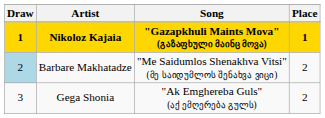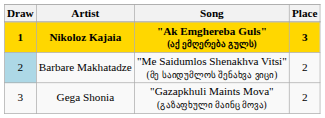 <table class="sortable wikitable" style="text-align:center;">
 <tr>
 </tr>
 <tr>
 <th>Draw</th>
 <th>Artist</th>
 <th>Song</th>
 <th>Place</th>
 </tr>
 <tr>
 </tr>
 <tr style="font-weight:bold; background:gold;">
 <td>1</td>
 <td>Nikoloz Kajaia</td>
-<td>"Gazapkhuli Maints Mova"<br><small>(გაზაფხული მაინც მოვა)</small></td>
-<td>1</td>
+<td>"Ak Emghereba Guls"<br><small>(აქ ემღერება გულს)</small></td>
+<td>3</td>
 </tr>
 <tr>
 <td style="background: lightblue;">2</td>
 <td>Barbare Makhatadze</td>
 <td>"Me Saidumlos Shenakhva Vitsi"<br><small>(მე საიდუმლოს შენახვა ვიცი)</small></td>
 <td>2</td>
 </tr>
 <tr>
 <td>3</td>
 <td>Gega Shonia</td>
-<td>"Ak Emghereba Guls"<br><small>(აქ ემღერება გულს)</small></td>
+<td>"Gazapkhuli Maints Mova"<br><small>(გაზაფხული მაინც მოვა)</small></td>
 <td>2</td>
 </tr>
 </table>
